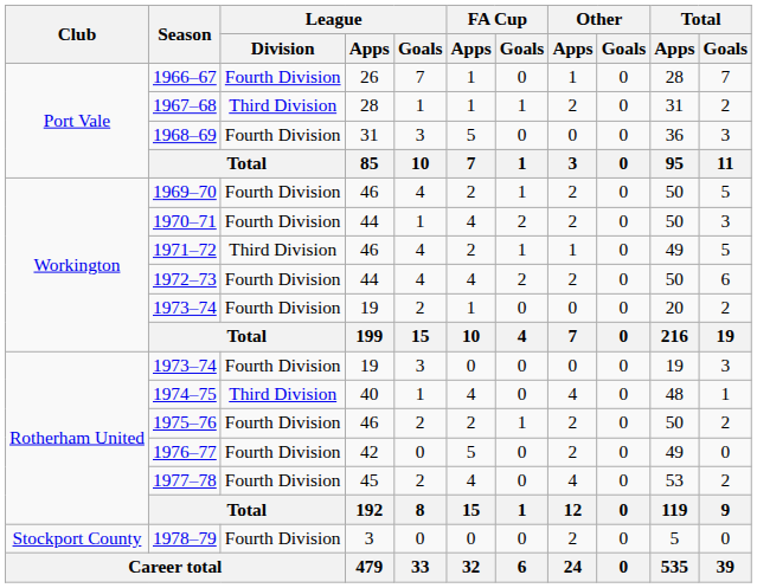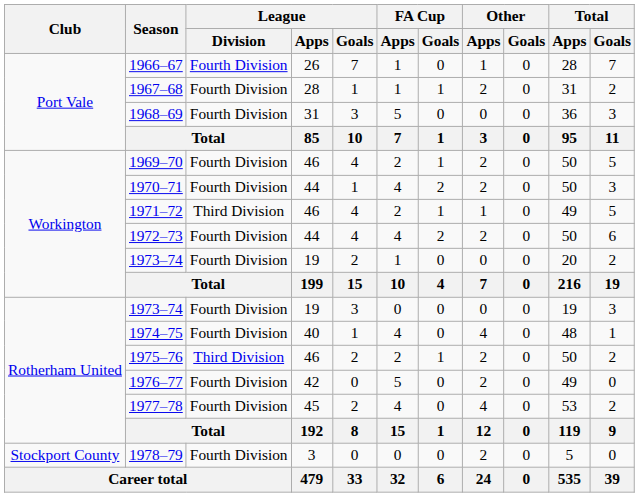 <table class="wikitable" style="text-align: center;">
 <tr>
 <th rowspan="2">Club</th>
 <th rowspan="2">Season</th>
 <th colspan="3">League</th>
 <th colspan="2">FA Cup</th>
 <th colspan="2">Other</th>
 <th colspan="2">Total</th>
 </tr>
 <tr>
 <th>Division</th>
 <th>Apps</th>
 <th>Goals</th>
 <th>Apps</th>
 <th>Goals</th>
 <th>Apps</th>
 <th>Goals</th>
 <th>Apps</th>
 <th>Goals</th>
 </tr>
 <tr>
 <td rowspan="4"><a href='#'>Port Vale</a></td>
 <td><a href='#'>1966–67</a></td>
 <td><a href='#'>Fourth Division</a></td>
 <td>26</td>
 <td>7</td>
 <td>1</td>
 <td>0</td>
 <td>1</td>
 <td>0</td>
 <td>28</td>
 <td>7</td>
 </tr>
 <tr>
 <td><a href='#'>1967–68</a></td>
-<td><a href='#'>Third Division</a></td>
+<td>Fourth Division</td>
 <td>28</td>
 <td>1</td>
 <td>1</td>
 <td>1</td>
 <td>2</td>
 <td>0</td>
 <td>31</td>
 <td>2</td>
 </tr>
 <tr>
 <td><a href='#'>1968–69</a></td>
 <td>Fourth Division</td>
 <td>31</td>
 <td>3</td>
 <td>5</td>
 <td>0</td>
 <td>0</td>
 <td>0</td>
 <td>36</td>
 <td>3</td>
 </tr>
 <tr>
 <th colspan="2">Total</th>
 <th>85</th>
 <th>10</th>
 <th>7</th>
 <th>1</th>
 <th>3</th>
 <th>0</th>
 <th>95</th>
 <th>11</th>
 </tr>
 <tr>
 <td rowspan="6"><a href='#'>Workington</a></td>
 <td><a href='#'>1969–70</a></td>
 <td>Fourth Division</td>
 <td>46</td>
 <td>4</td>
 <td>2</td>
 <td>1</td>
 <td>2</td>
 <td>0</td>
 <td>50</td>
 <td>5</td>
 </tr>
 <tr>
 <td><a href='#'>1970–71</a></td>
 <td>Fourth Division</td>
 <td>44</td>
 <td>1</td>
 <td>4</td>
 <td>2</td>
 <td>2</td>
 <td>0</td>
 <td>50</td>
 <td>3</td>
 </tr>
 <tr>
 <td><a href='#'>1971–72</a></td>
 <td>Third Division</td>
 <td>46</td>
 <td>4</td>
 <td>2</td>
 <td>1</td>
 <td>1</td>
 <td>0</td>
 <td>49</td>
 <td>5</td>
 </tr>
 <tr>
 <td><a href='#'>1972–73</a></td>
 <td>Fourth Division</td>
 <td>44</td>
 <td>4</td>
 <td>4</td>
 <td>2</td>
 <td>2</td>
 <td>0</td>
 <td>50</td>
 <td>6</td>
 </tr>
 <tr>
 <td><a href='#'>1973–74</a></td>
 <td>Fourth Division</td>
 <td>19</td>
 <td>2</td>
 <td>1</td>
 <td>0</td>
 <td>0</td>
 <td>0</td>
 <td>20</td>
 <td>2</td>
 </tr>
 <tr>
 <th colspan="2">Total</th>
 <th>199</th>
 <th>15</th>
 <th>10</th>
 <th>4</th>
 <th>7</th>
 <th>0</th>
 <th>216</th>
 <th>19</th>
 </tr>
 <tr>
 <td rowspan="6"><a href='#'>Rotherham United</a></td>
 <td><a href='#'>1973–74</a></td>
 <td>Fourth Division</td>
 <td>19</td>
 <td>3</td>
 <td>0</td>
 <td>0</td>
 <td>0</td>
 <td>0</td>
 <td>19</td>
 <td>3</td>
 </tr>
 <tr>
 <td><a href='#'>1974–75</a></td>
-<td><a href='#'>Third Division</a></td>
+<td>Fourth Division</td>
 <td>40</td>
 <td>1</td>
 <td>4</td>
 <td>0</td>
 <td>4</td>
 <td>0</td>
 <td>48</td>
 <td>1</td>
 </tr>
 <tr>
 <td><a href='#'>1975–76</a></td>
-<td>Fourth Division</td>
+<td><a href='#'>Third Division</a></td>
 <td>46</td>
 <td>2</td>
 <td>2</td>
 <td>1</td>
 <td>2</td>
 <td>0</td>
 <td>50</td>
 <td>2</td>
 </tr>
 <tr>
 <td><a href='#'>1976–77</a></td>
 <td>Fourth Division</td>
 <td>42</td>
 <td>0</td>
 <td>5</td>
 <td>0</td>
 <td>2</td>
 <td>0</td>
 <td>49</td>
 <td>0</td>
 </tr>
 <tr>
 <td><a href='#'>1977–78</a></td>
 <td>Fourth Division</td>
 <td>45</td>
 <td>2</td>
 <td>4</td>
 <td>0</td>
 <td>4</td>
 <td>0</td>
 <td>53</td>
 <td>2</td>
 </tr>
 <tr>
 <th colspan="2">Total</th>
 <th>192</th>
 <th>8</th>
 <th>15</th>
 <th>1</th>
 <th>12</th>
 <th>0</th>
 <th>119</th>
 <th>9</th>
 </tr>
 <tr>
 <td><a href='#'>Stockport County</a></td>
 <td><a href='#'>1978–79</a></td>
 <td>Fourth Division</td>
 <td>3</td>
 <td>0</td>
 <td>0</td>
 <td>0</td>
 <td>2</td>
 <td>0</td>
 <td>5</td>
 <td>0</td>
 </tr>
 <tr>
 <th colspan="3">Career total</th>
 <th>479</th>
 <th>33</th>
 <th>32</th>
 <th>6</th>
 <th>24</th>
 <th>0</th>
 <th>535</th>
 <th>39</th>
 </tr>
 </table>
